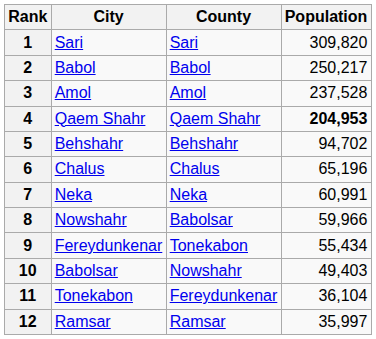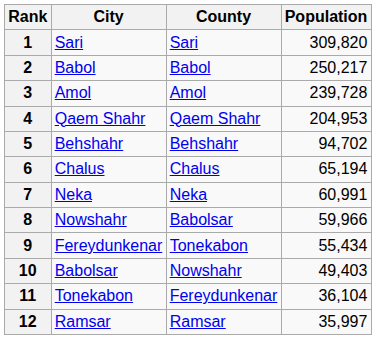 <table class="wikitable sortable">
 <tr>
 <th>Rank</th>
 <th>City</th>
 <th>County</th>
 <th>Population</th>
 </tr>
 <tr>
 <th>1</th>
 <td><a href='#'>Sari</a></td>
 <td><a href='#'>Sari</a></td>
 <td style="text-align: right;">309,820</td>
 </tr>
 <tr>
 <th>2</th>
 <td><a href='#'>Babol</a></td>
 <td><a href='#'>Babol</a></td>
 <td style="text-align: right;">250,217</td>
 </tr>
 <tr>
 <th>3</th>
 <td><a href='#'>Amol</a></td>
 <td><a href='#'>Amol</a></td>
-<td style="text-align: right;">237,528</td>
+<td style="text-align: right;">239,728</td>
 </tr>
 <tr>
 <th>4</th>
 <td><a href='#'>Qaem Shahr</a></td>
 <td><a href='#'>Qaem Shahr</a></td>
-<td style="text-align: right;"><strong>204,953</strong></td>
+<td style="text-align: right;">204,953</td>
 </tr>
 <tr>
 <th>5</th>
 <td><a href='#'>Behshahr</a></td>
 <td><a href='#'>Behshahr</a></td>
 <td style="text-align: right;">94,702</td>
 </tr>
 <tr>
 <th>6</th>
 <td><a href='#'>Chalus</a></td>
 <td><a href='#'>Chalus</a></td>
-<td style="text-align: right;">65,196</td>
+<td style="text-align: right;">65,194</td>
 </tr>
 <tr>
 <th>7</th>
 <td><a href='#'>Neka</a></td>
 <td><a href='#'>Neka</a></td>
 <td style="text-align: right;">60,991</td>
 </tr>
 <tr>
 <th>8</th>
 <td><a href='#'>Nowshahr</a></td>
 <td><a href='#'>Babolsar</a></td>
 <td style="text-align: right;">59,966</td>
 </tr>
 <tr>
 <th>9</th>
 <td><a href='#'>Fereydunkenar</a></td>
 <td><a href='#'>Tonekabon</a></td>
 <td style="text-align: right;">55,434</td>
 </tr>
 <tr>
 <th>10</th>
 <td><a href='#'>Babolsar</a></td>
 <td><a href='#'>Nowshahr</a></td>
 <td style="text-align: right;">49,403</td>
 </tr>
 <tr>
 <th>11</th>
 <td><a href='#'>Tonekabon</a></td>
 <td><a href='#'>Fereydunkenar</a></td>
 <td style="text-align: right;">36,104</td>
 </tr>
 <tr>
 <th>12</th>
 <td><a href='#'>Ramsar</a></td>
 <td><a href='#'>Ramsar</a></td>
 <td style="text-align: right;">35,997</td>
 </tr>
 </table>
